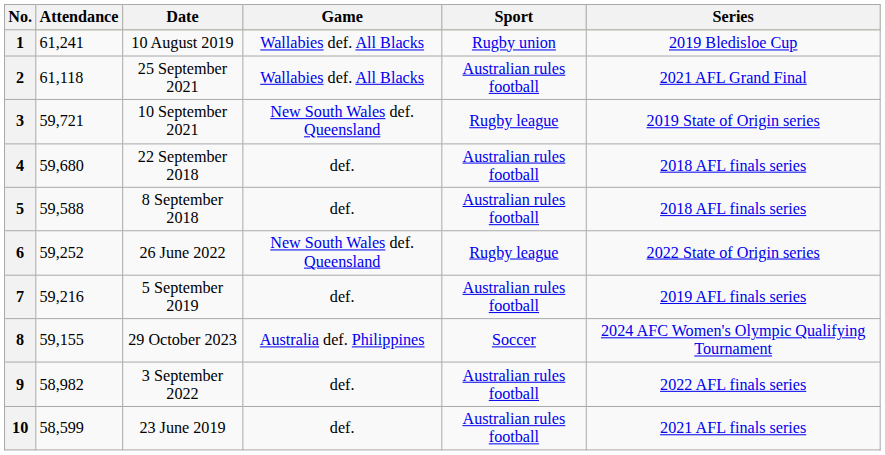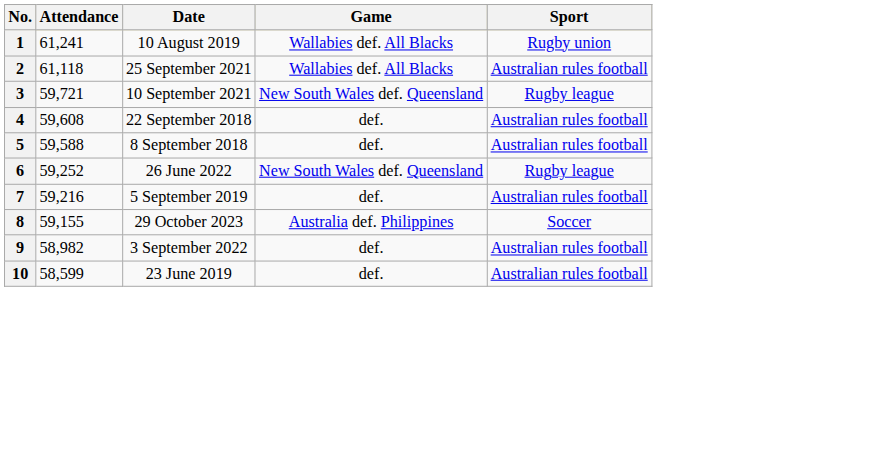 <table class="wikitable sortable">
 <tr style="background:#bdb76b;">
 <th>No.</th>
 <th>Attendance</th>
 <th>Date</th>
 <th>Game</th>
 <th>Sport</th>
-<th>Series</th>
 </tr>
 <tr>
 <th align="center">1</th>
 <td>61,241</td>
 <td align="center">10 August 2019</td>
 <td align="center"><a href='#'>Wallabies</a> def. <a href='#'>All Blacks</a></td>
 <td align="center"><a href='#'>Rugby union</a></td>
-<td align="center"><a href='#'>2019 Bledisloe Cup</a></td>
 </tr>
 <tr>
 <th align="center">2</th>
 <td>61,118</td>
 <td align="center">25 September 2021</td>
 <td align="center"><a href='#'>Wallabies</a> def. <a href='#'>All Blacks</a></td>
 <td align="center"><a href='#'>Australian rules football</a></td>
-<td align="center"><a href='#'>2021 AFL Grand Final</a></td>
 </tr>
 <tr>
 <th align="center">3</th>
 <td>59,721</td>
 <td align="center">10 September 2021</td>
 <td align="center"><a href='#'>New South Wales</a> def. <a href='#'>Queensland</a></td>
 <td align="center"><a href='#'>Rugby league</a></td>
-<td align="center"><a href='#'>2019 State of Origin series</a></td>
 </tr>
 <tr>
 <th align="center">4</th>
-<td>59,680</td>
+<td>59,608</td>
 <td align="center">22 September 2018</td>
 <td align="center"> def. </td>
 <td align="center"><a href='#'>Australian rules football</a></td>
-<td align="center"><a href='#'>2018 AFL finals series</a></td>
 </tr>
 <tr>
 <th align="center">5</th>
 <td>59,588</td>
 <td align="center">8 September 2018</td>
 <td align="center"> def. </td>
 <td align="center"><a href='#'>Australian rules football</a></td>
-<td align="center"><a href='#'>2018 AFL finals series</a></td>
 </tr>
 <tr>
 <th align="center">6</th>
 <td>59,252</td>
 <td align="center">26 June 2022</td>
 <td align="center"><a href='#'>New South Wales</a> def. <a href='#'>Queensland</a></td>
 <td align="center"><a href='#'>Rugby league</a></td>
-<td align="center"><a href='#'>2022 State of Origin series</a></td>
 </tr>
 <tr>
 <th align="center">7</th>
 <td>59,216</td>
 <td align="center">5 September 2019</td>
 <td align="center"> def. </td>
 <td align="center"><a href='#'>Australian rules football</a></td>
-<td align="center"><a href='#'>2019 AFL finals series</a></td>
 </tr>
 <tr>
 <th align="center">8</th>
 <td>59,155</td>
 <td align="center">29 October 2023</td>
 <td align="center"><a href='#'>Australia</a> def. <a href='#'>Philippines</a></td>
 <td align="center"><a href='#'>Soccer</a></td>
-<td align="center"><a href='#'>2024 AFC Women's Olympic Qualifying Tournament</a></td>
 </tr>
 <tr>
 <th align="center">9</th>
 <td>58,982</td>
 <td align="center">3 September 2022</td>
 <td align="center"> def. </td>
 <td align="center"><a href='#'>Australian rules football</a></td>
-<td align="center"><a href='#'>2022 AFL finals series</a></td>
 </tr>
 <tr>
 <th align="center">10</th>
 <td>58,599</td>
 <td align="center">23 June 2019</td>
 <td align="center"> def. </td>
 <td align="center"><a href='#'>Australian rules football</a></td>
-<td align="center"><a href='#'>2021 AFL finals series</a></td>
 </tr>
 </table>
